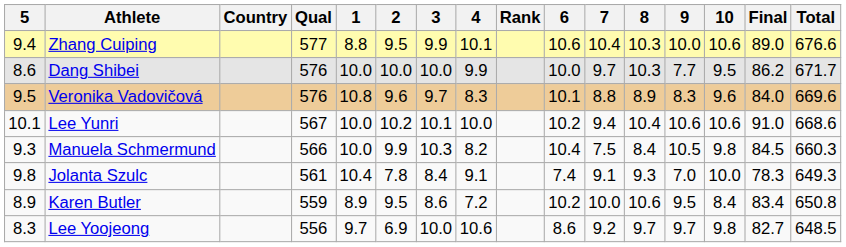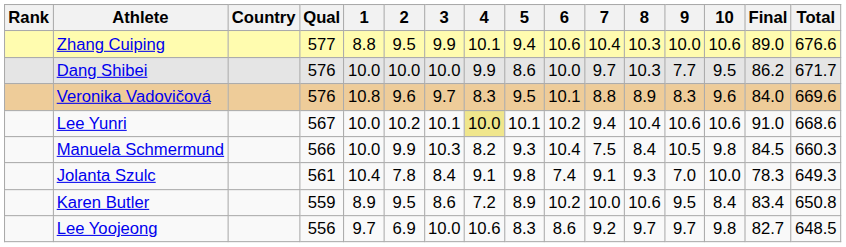 <table class="wikitable sortable" style="text-align:center">
 <tr>
-<th class="unsortable" style="width: 28px">5</th>
+<th>Rank</th>
 <th>Athlete</th>
 <th>Country</th>
 <th>Qual</th>
 <th class="unsortable" style="width: 28px">1</th>
 <th class="unsortable" style="width: 28px">2</th>
 <th class="unsortable" style="width: 28px">3</th>
 <th class="unsortable" style="width: 28px">4</th>
-<th>Rank</th>
+<th class="unsortable" style="width: 28px">5</th>
 <th class="unsortable" style="width: 28px">6</th>
 <th class="unsortable" style="width: 28px">7</th>
 <th class="unsortable" style="width: 28px">8</th>
 <th class="unsortable" style="width: 28px">9</th>
 <th class="unsortable" style="width: 28px">10</th>
 <th>Final</th>
 <th>Total</th>
 </tr>
 <tr style="background:#fffcaf;">
-<td>9.4</td>
+<td></td>
 <td align=left><a href='#'>Zhang Cuiping</a></td>
 <td align=left></td>
 <td>577</td>
 <td>8.8</td>
 <td>9.5</td>
 <td>9.9</td>
 <td>10.1</td>
-<td></td>
+<td>9.4</td>
 <td>10.6</td>
 <td>10.4</td>
 <td>10.3</td>
 <td>10.0</td>
 <td>10.6</td>
 <td>89.0</td>
 <td>676.6</td>
 </tr>
 <tr style="background:#e5e5e5;">
-<td>8.6</td>
+<td></td>
 <td align=left><a href='#'>Dang Shibei</a></td>
 <td align=left></td>
 <td>576</td>
 <td>10.0</td>
 <td>10.0</td>
 <td>10.0</td>
 <td>9.9</td>
-<td></td>
+<td>8.6</td>
 <td>10.0</td>
 <td>9.7</td>
 <td>10.3</td>
 <td>7.7</td>
 <td>9.5</td>
 <td>86.2</td>
 <td>671.7</td>
 </tr>
 <tr style="background:#ec9;">
-<td>9.5</td>
+<td></td>
 <td align=left><a href='#'>Veronika Vadovičová</a></td>
 <td align=left></td>
 <td>576</td>
 <td>10.8</td>
 <td>9.6</td>
 <td>9.7</td>
 <td>8.3</td>
-<td></td>
+<td>9.5</td>
 <td>10.1</td>
 <td>8.8</td>
 <td>8.9</td>
 <td>8.3</td>
 <td>9.6</td>
 <td>84.0</td>
 <td>669.6</td>
 </tr>
 <tr>
-<td>10.1</td>
+<td></td>
 <td align=left><a href='#'>Lee Yunri</a></td>
 <td align=left></td>
 <td>567</td>
 <td>10.0</td>
 <td>10.2</td>
 <td>10.1</td>
-<td>10.0</td>
-<td></td>
+<td style="background: khaki;">10.0</td>
+<td>10.1</td>
 <td>10.2</td>
 <td>9.4</td>
 <td>10.4</td>
 <td>10.6</td>
 <td>10.6</td>
 <td>91.0</td>
 <td>668.6</td>
 </tr>
 <tr>
-<td>9.3</td>
+<td></td>
 <td align=left><a href='#'>Manuela Schmermund</a></td>
 <td align=left></td>
 <td>566</td>
 <td>10.0</td>
 <td>9.9</td>
 <td>10.3</td>
 <td>8.2</td>
-<td></td>
+<td>9.3</td>
 <td>10.4</td>
 <td>7.5</td>
 <td>8.4</td>
 <td>10.5</td>
 <td>9.8</td>
 <td>84.5</td>
 <td>660.3</td>
 </tr>
 <tr>
-<td>9.8</td>
+<td></td>
 <td align=left><a href='#'>Jolanta Szulc</a></td>
 <td align=left></td>
 <td>561</td>
 <td>10.4</td>
 <td>7.8</td>
 <td>8.4</td>
 <td>9.1</td>
-<td></td>
+<td>9.8</td>
 <td>7.4</td>
 <td>9.1</td>
 <td>9.3</td>
 <td>7.0</td>
 <td>10.0</td>
 <td>78.3</td>
 <td>649.3</td>
 </tr>
 <tr>
-<td>8.9</td>
+<td></td>
 <td align=left><a href='#'>Karen Butler</a></td>
 <td align=left></td>
 <td>559</td>
 <td>8.9</td>
 <td>9.5</td>
 <td>8.6</td>
 <td>7.2</td>
-<td></td>
+<td>8.9</td>
 <td>10.2</td>
 <td>10.0</td>
 <td>10.6</td>
 <td>9.5</td>
 <td>8.4</td>
 <td>83.4</td>
 <td>650.8</td>
 </tr>
 <tr>
-<td>8.3</td>
+<td></td>
 <td align=left><a href='#'>Lee Yoojeong</a></td>
 <td align=left></td>
 <td>556</td>
 <td>9.7</td>
 <td>6.9</td>
 <td>10.0</td>
 <td>10.6</td>
-<td></td>
+<td>8.3</td>
 <td>8.6</td>
 <td>9.2</td>
 <td>9.7</td>
 <td>9.7</td>
 <td>9.8</td>
 <td>82.7</td>
 <td>648.5</td>
 </tr>
 </table>
